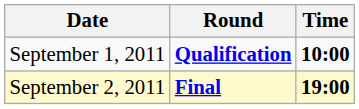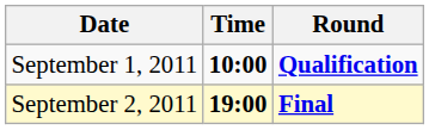 <table class="wikitable">
 <tr>
 <th>Date</th>
+<th>Time</th>
 <th>Round</th>
-<th>Time</th>
 </tr>
 <tr>
 <td>September 1, 2011</td>
+<td><strong>10:00</strong></td>
 <td><strong><a href='#'>Qualification</a></strong></td>
-<td><strong>10:00</strong></td>
 </tr>
 <tr style=background:lemonchiffon>
 <td>September 2, 2011</td>
+<td><strong>19:00</strong></td>
 <td><strong><a href='#'>Final</a></strong></td>
-<td><strong>19:00</strong></td>
 </tr>
 </table>
